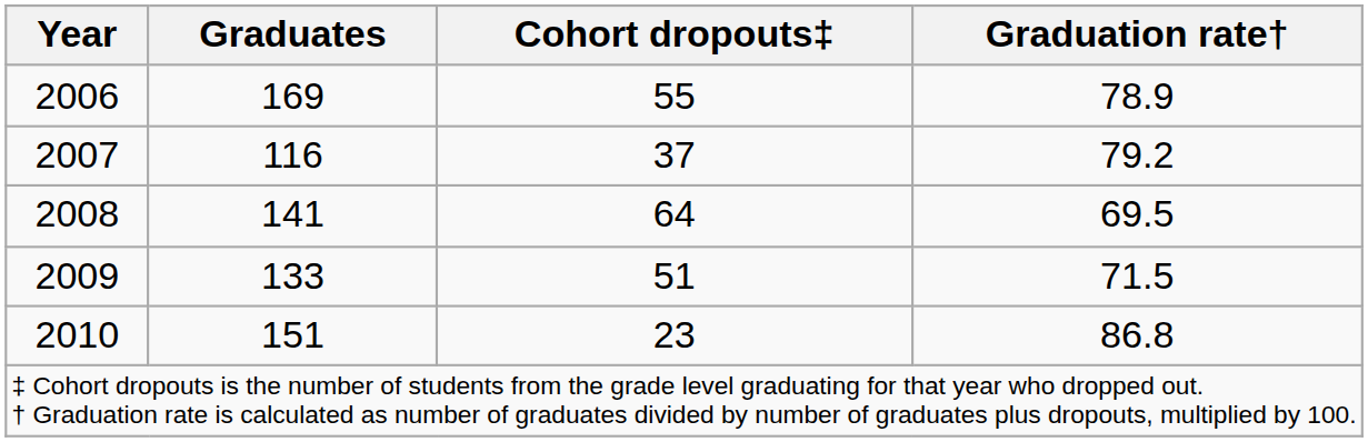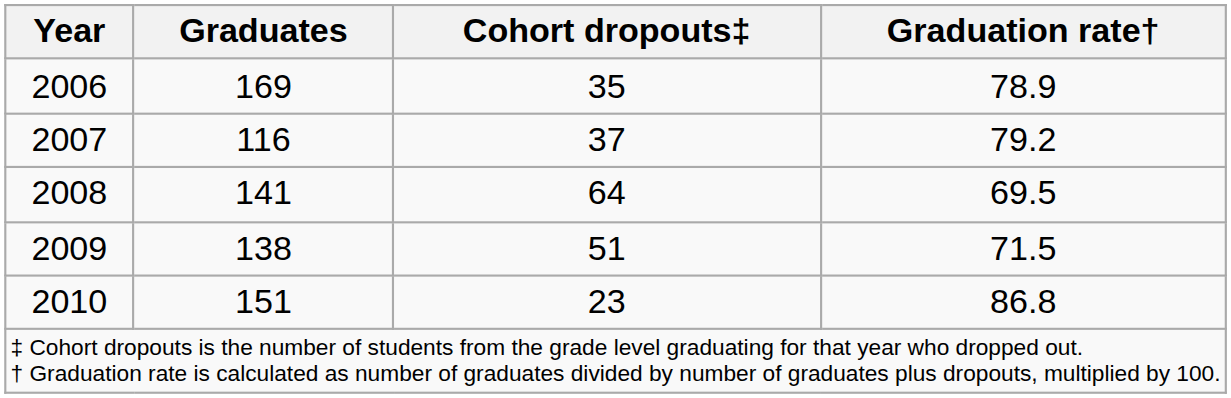 <table class="wikitable collapsible sortable" style="margin: 1em auto 1em auto;">
 <tr align="center">
 <th>Year</th>
 <th>Graduates</th>
 <th>Cohort dropouts‡</th>
 <th>Graduation rate†</th>
 </tr>
 <tr align="center">
 <td>2006</td>
 <td>169</td>
-<td>55</td>
+<td>35</td>
 <td>78.9</td>
 </tr>
 <tr align="center">
 <td>2007</td>
 <td>116</td>
 <td>37</td>
 <td>79.2</td>
 </tr>
 <tr align="center">
 <td>2008</td>
 <td>141</td>
 <td>64</td>
 <td>69.5</td>
 </tr>
 <tr align="center">
 <td>2009</td>
-<td>133</td>
+<td>138</td>
 <td>51</td>
 <td>71.5</td>
 </tr>
 <tr align="center">
 <td>2010</td>
 <td>151</td>
 <td>23</td>
 <td>86.8</td>
 </tr>
 <tr class="sortbottom">
 <td colspan="4" style="font-size: 8pt">‡ Cohort dropouts is the number of students from the grade level graduating for that year who dropped out. <br> † Graduation rate is calculated as number of graduates divided by number of graduates plus dropouts, multiplied by 100.</td>
 </tr>
 </table>
